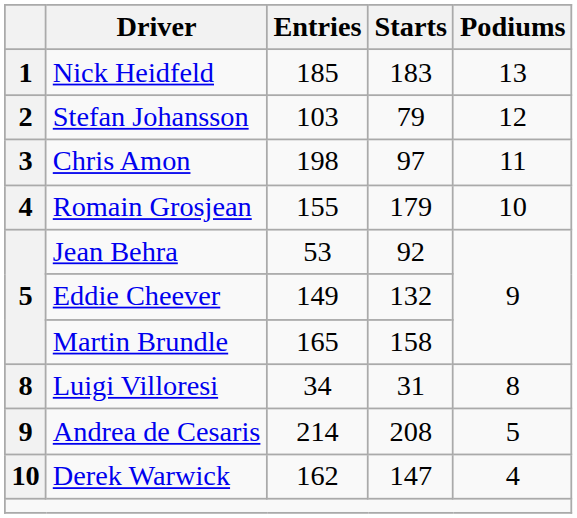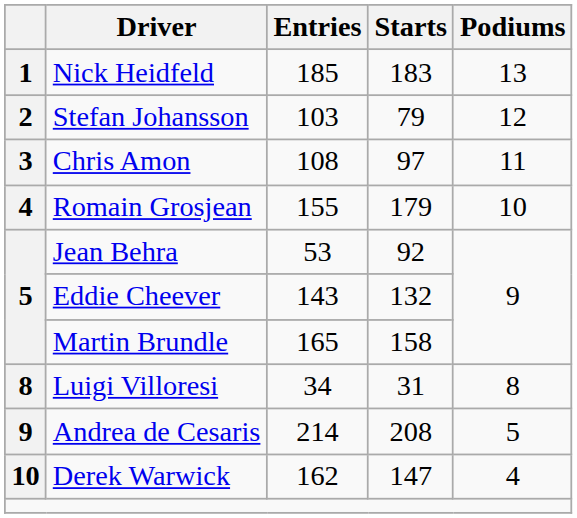 <table class="wikitable" style="text-align:center">
 <tr>
 <th></th>
 <th>Driver</th>
 <th>Entries</th>
 <th>Starts</th>
 <th>Podiums</th>
 </tr>
 <tr>
 <th>1</th>
 <td align=left> <a href='#'>Nick Heidfeld</a></td>
 <td>185</td>
 <td>183</td>
 <td>13</td>
 </tr>
 <tr>
 <th>2</th>
 <td align=left> <a href='#'>Stefan Johansson</a></td>
 <td>103</td>
 <td>79</td>
 <td>12</td>
 </tr>
 <tr>
 <th>3</th>
 <td align=left> <a href='#'>Chris Amon</a></td>
-<td>198</td>
+<td>108</td>
 <td>97</td>
 <td>11</td>
 </tr>
 <tr>
 <th>4</th>
 <td align=left> <a href='#'>Romain Grosjean</a></td>
 <td>155</td>
 <td>179</td>
 <td>10</td>
 </tr>
 <tr>
 <th rowspan=3>5</th>
 <td align=left> <a href='#'>Jean Behra</a></td>
 <td>53</td>
 <td>92</td>
 <td rowspan=3>9</td>
 </tr>
 <tr>
 <td align=left> <a href='#'>Eddie Cheever</a></td>
-<td>149</td>
+<td>143</td>
 <td>132</td>
 </tr>
 <tr>
 <td align=left> <a href='#'>Martin Brundle</a></td>
 <td>165</td>
 <td>158</td>
 </tr>
 <tr>
 <th>8</th>
 <td align=left> <a href='#'>Luigi Villoresi</a></td>
 <td>34</td>
 <td>31</td>
 <td>8</td>
 </tr>
 <tr>
 <th>9</th>
 <td align=left> <a href='#'>Andrea de Cesaris</a></td>
 <td>214</td>
 <td>208</td>
 <td>5</td>
 </tr>
 <tr>
 <th>10</th>
 <td align=left> <a href='#'>Derek Warwick</a></td>
 <td>162</td>
 <td>147</td>
 <td>4</td>
 </tr>
 <tr>
 <td colspan=5></td>
 </tr>
 </table>
